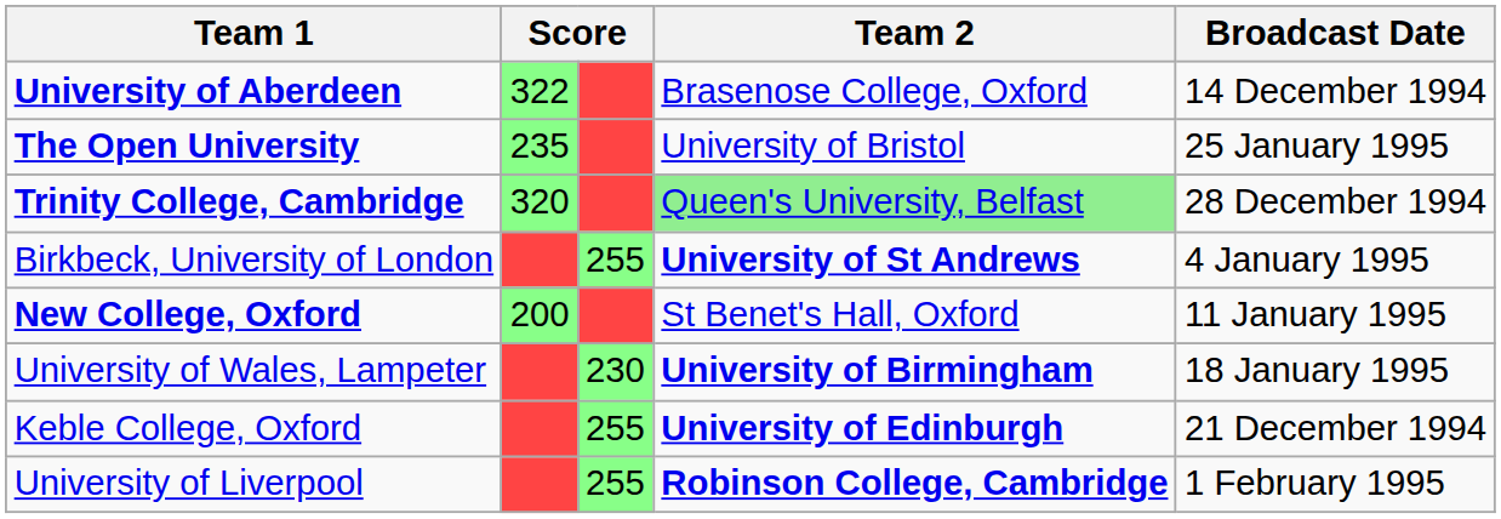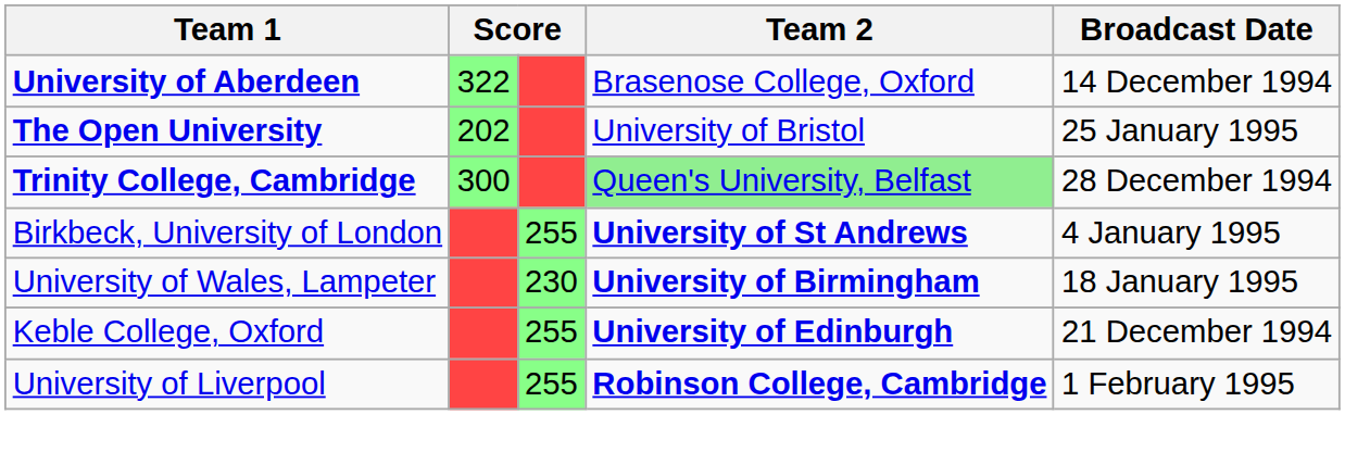 <table class="wikitable" border="1">
 <tr>
 <th>Team 1</th>
 <th colspan=2>Score</th>
 <th>Team 2</th>
 <th>Broadcast Date</th>
 </tr>
 <tr>
 <td><strong><a href='#'>University of Aberdeen</a></strong></td>
 <td style="background:#88ff88">322</td>
 <td style="background:#ff4444"></td>
 <td><a href='#'>Brasenose College, Oxford</a></td>
 <td>14 December 1994</td>
 </tr>
 <tr>
 <td><strong><a href='#'>The Open University</a></strong></td>
-<td style="background:#88ff88">235</td>
+<td style="background:#88ff88">202</td>
 <td style="background:#ff4444"></td>
 <td><a href='#'>University of Bristol</a></td>
 <td>25 January 1995</td>
 </tr>
 <tr>
 <td><strong><a href='#'>Trinity College, Cambridge</a></strong></td>
-<td style="background:#88ff88">320</td>
+<td style="background:#88ff88">300</td>
 <td style="background:#ff4444"></td>
 <td style="background: lightgreen;"><a href='#'>Queen's University, Belfast</a></td>
 <td>28 December 1994</td>
 </tr>
 <tr>
 <td><a href='#'>Birkbeck, University of London</a></td>
 <td style="background:#ff4444"></td>
 <td style="background:#88ff88">255</td>
 <td><strong><a href='#'>University of St Andrews</a></strong></td>
 <td>4 January 1995</td>
-</tr>
-<tr>
-<td><strong><a href='#'>New College, Oxford</a></strong></td>
-<td style="background:#88ff88">200</td>
-<td style="background:#ff4444"></td>
-<td><a href='#'>St Benet's Hall, Oxford</a></td>
-<td>11 January 1995</td>
 </tr>
 <tr>
 <td><a href='#'>University of Wales, Lampeter</a></td>
 <td style="background:#ff4444"></td>
 <td style="background:#88ff88">230</td>
 <td><strong><a href='#'>University of Birmingham</a></strong></td>
 <td>18 January 1995</td>
 </tr>
 <tr>
 <td><a href='#'>Keble College, Oxford</a></td>
 <td style="background:#ff4444"></td>
 <td style="background:#88ff88">255</td>
 <td><strong><a href='#'>University of Edinburgh</a></strong></td>
 <td>21 December 1994</td>
 </tr>
 <tr>
 <td><a href='#'>University of Liverpool</a></td>
 <td style="background:#ff4444"></td>
 <td style="background:#88ff88">255</td>
 <td><strong><a href='#'>Robinson College, Cambridge</a></strong></td>
 <td>1 February 1995</td>
 </tr>
 </table>
